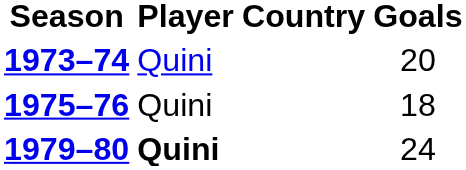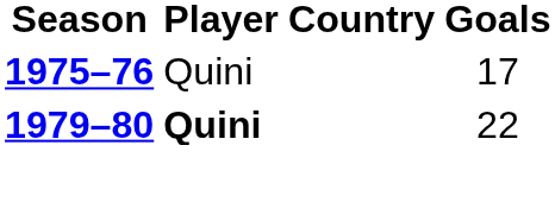 <table class="toccolours">
 <tr>
 <th>Season</th>
 <th>Player</th>
 <th>Country</th>
 <th>Goals</th>
 </tr>
 <tr>
-<th><a href='#'>1973–74</a></th>
-<td><a href='#'>Quini</a></td>
-<td></td>
-<td align="center">20</td>
-</tr>
-<tr>
 <th><a href='#'>1975–76</a></th>
 <td>Quini</td>
 <td></td>
-<td align="center">18</td>
+<td align="center">17</td>
 </tr>
 <tr>
 <th><a href='#'>1979–80</a></th>
 <td><strong>Quini</strong></td>
 <td></td>
-<td align="center">24</td>
+<td align="center">22</td>
 </tr>
 <tr>
 </tr>
 </table>
